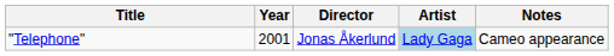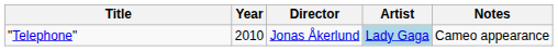 <table class="wikitable">
 <tr>
 <th scope="col" style="width:17em;">Title</th>
 <th>Year</th>
 <th>Director</th>
 <th>Artist</th>
 <th>Notes</th>
 </tr>
 <tr>
 <td scope="row">"<a href='#'>Telephone</a>"</td>
-<td>2001</td>
+<td>2010</td>
 <td><a href='#'>Jonas Åkerlund</a></td>
 <td style="background: lightblue;"><a href='#'>Lady Gaga</a></td>
 <td>Cameo appearance</td>
 </tr>
 </table>
